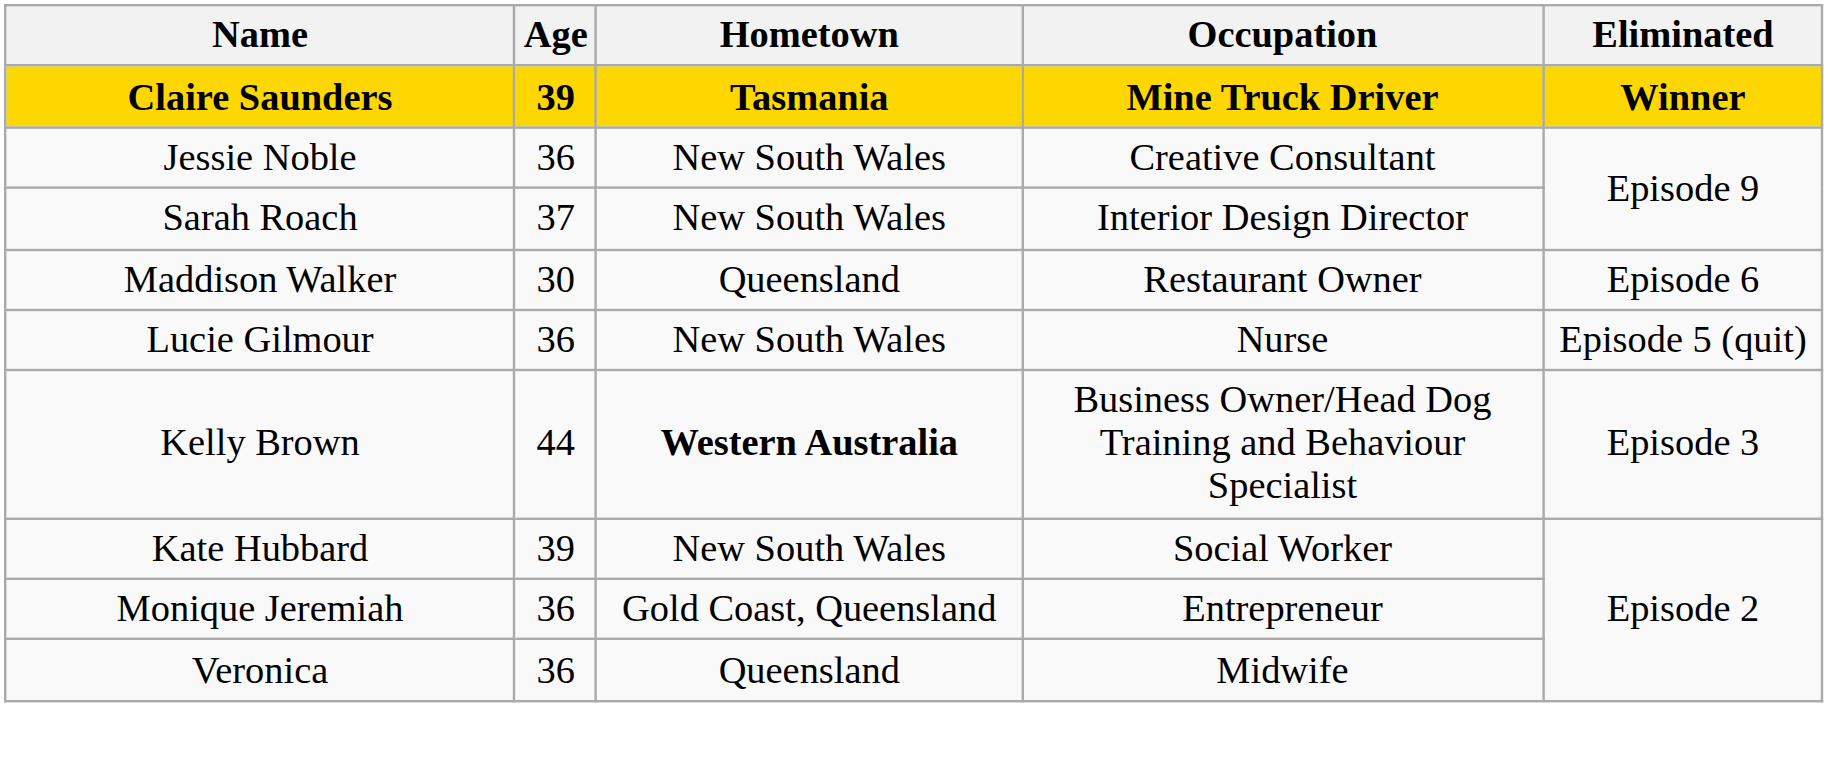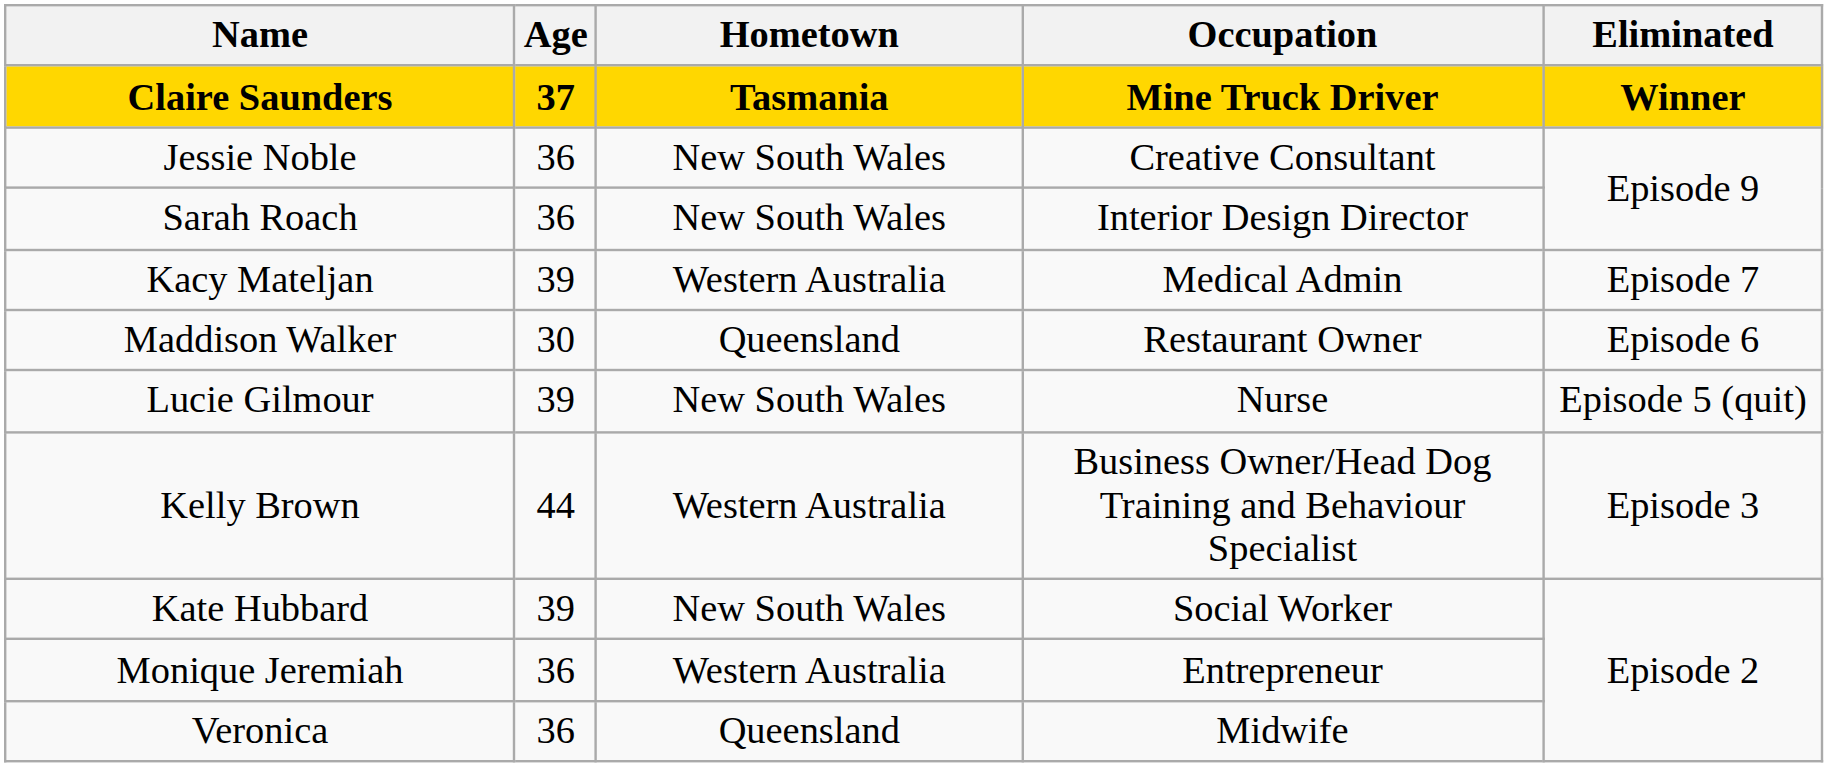 <table class="wikitable plainrowheaders" style="text-align:center; width:60%; font-size:100%;">
 <tr>
 <th width=250>Name</th>
 <th width=25>Age</th>
 <th width=200>Hometown</th>
 <th width=250>Occupation</th>
 <th width=120>Eliminated</th>
 </tr>
 <tr bgcolor="gold"|>
 <td><strong>Claire Saunders</strong></td>
-<td><strong>39</strong></td>
+<td><strong>37</strong></td>
 <td><strong>Tasmania</strong></td>
 <td><strong>Mine Truck Driver</strong></td>
 <td><strong>Winner</strong></td>
 </tr>
 <tr>
 <td>Jessie Noble</td>
 <td>36</td>
 <td>New South Wales</td>
 <td>Creative Consultant</td>
 <td rowspan="2">Episode 9</td>
 </tr>
 <tr>
 <td>Sarah Roach</td>
-<td>37</td>
+<td>36</td>
 <td>New South Wales</td>
 <td>Interior Design Director</td>
+</tr>
+<tr>
+<td>Kacy Mateljan</td>
+<td>39</td>
+<td>Western Australia</td>
+<td>Medical Admin</td>
+<td>Episode 7</td>
 </tr>
 <tr>
 <td>Maddison Walker</td>
 <td>30</td>
 <td>Queensland</td>
 <td>Restaurant Owner</td>
 <td>Episode 6</td>
 </tr>
 <tr>
 <td>Lucie Gilmour</td>
-<td>36</td>
+<td>39</td>
 <td>New South Wales</td>
 <td>Nurse</td>
 <td>Episode 5 (quit)</td>
 </tr>
 <tr>
 <td>Kelly Brown</td>
 <td>44</td>
-<td><strong>Western Australia</strong></td>
+<td>Western Australia</td>
 <td>Business Owner/Head Dog Training and Behaviour Specialist</td>
 <td>Episode 3</td>
 </tr>
 <tr>
 <td>Kate Hubbard</td>
 <td>39</td>
 <td>New South Wales</td>
 <td>Social Worker</td>
 <td rowspan="3">Episode 2</td>
 </tr>
 <tr>
 <td>Monique Jeremiah</td>
 <td>36</td>
-<td>Gold Coast, Queensland</td>
+<td>Western Australia</td>
 <td>Entrepreneur</td>
 </tr>
 <tr>
 <td>Veronica</td>
 <td>36</td>
 <td>Queensland</td>
 <td>Midwife</td>
 </tr>
 </table>
